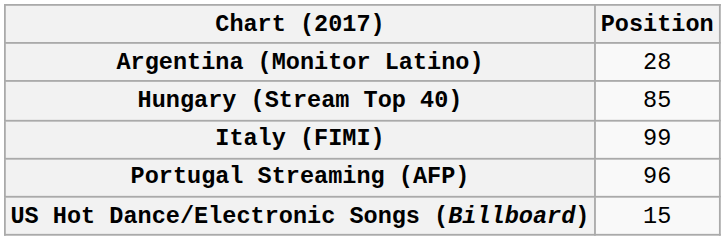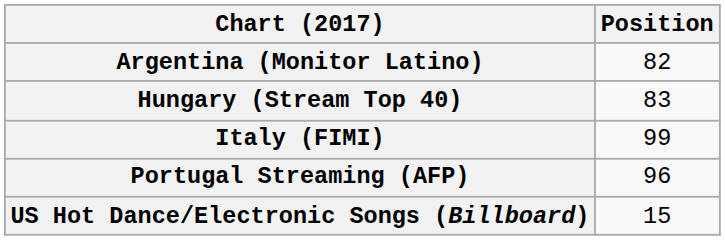 <table class="wikitable sortable plainrowheaders" style="text-align:center">
 <tr>
 <th scope="col">Chart (2017)</th>
 <th scope="col">Position</th>
 </tr>
 <tr>
 <th scope="row">Argentina (Monitor Latino)</th>
-<td>28</td>
+<td>82</td>
 </tr>
 <tr>
 <th scope="row">Hungary (Stream Top 40)</th>
-<td>85</td>
+<td>83</td>
 </tr>
 <tr>
 <th scope="row">Italy (FIMI)</th>
 <td>99</td>
 </tr>
 <tr>
 <th scope="row">Portugal Streaming (AFP)</th>
 <td>96</td>
 </tr>
 <tr>
 <th scope="row">US Hot Dance/Electronic Songs (<em>Billboard</em>)</th>
 <td>15</td>
 </tr>
 </table>
